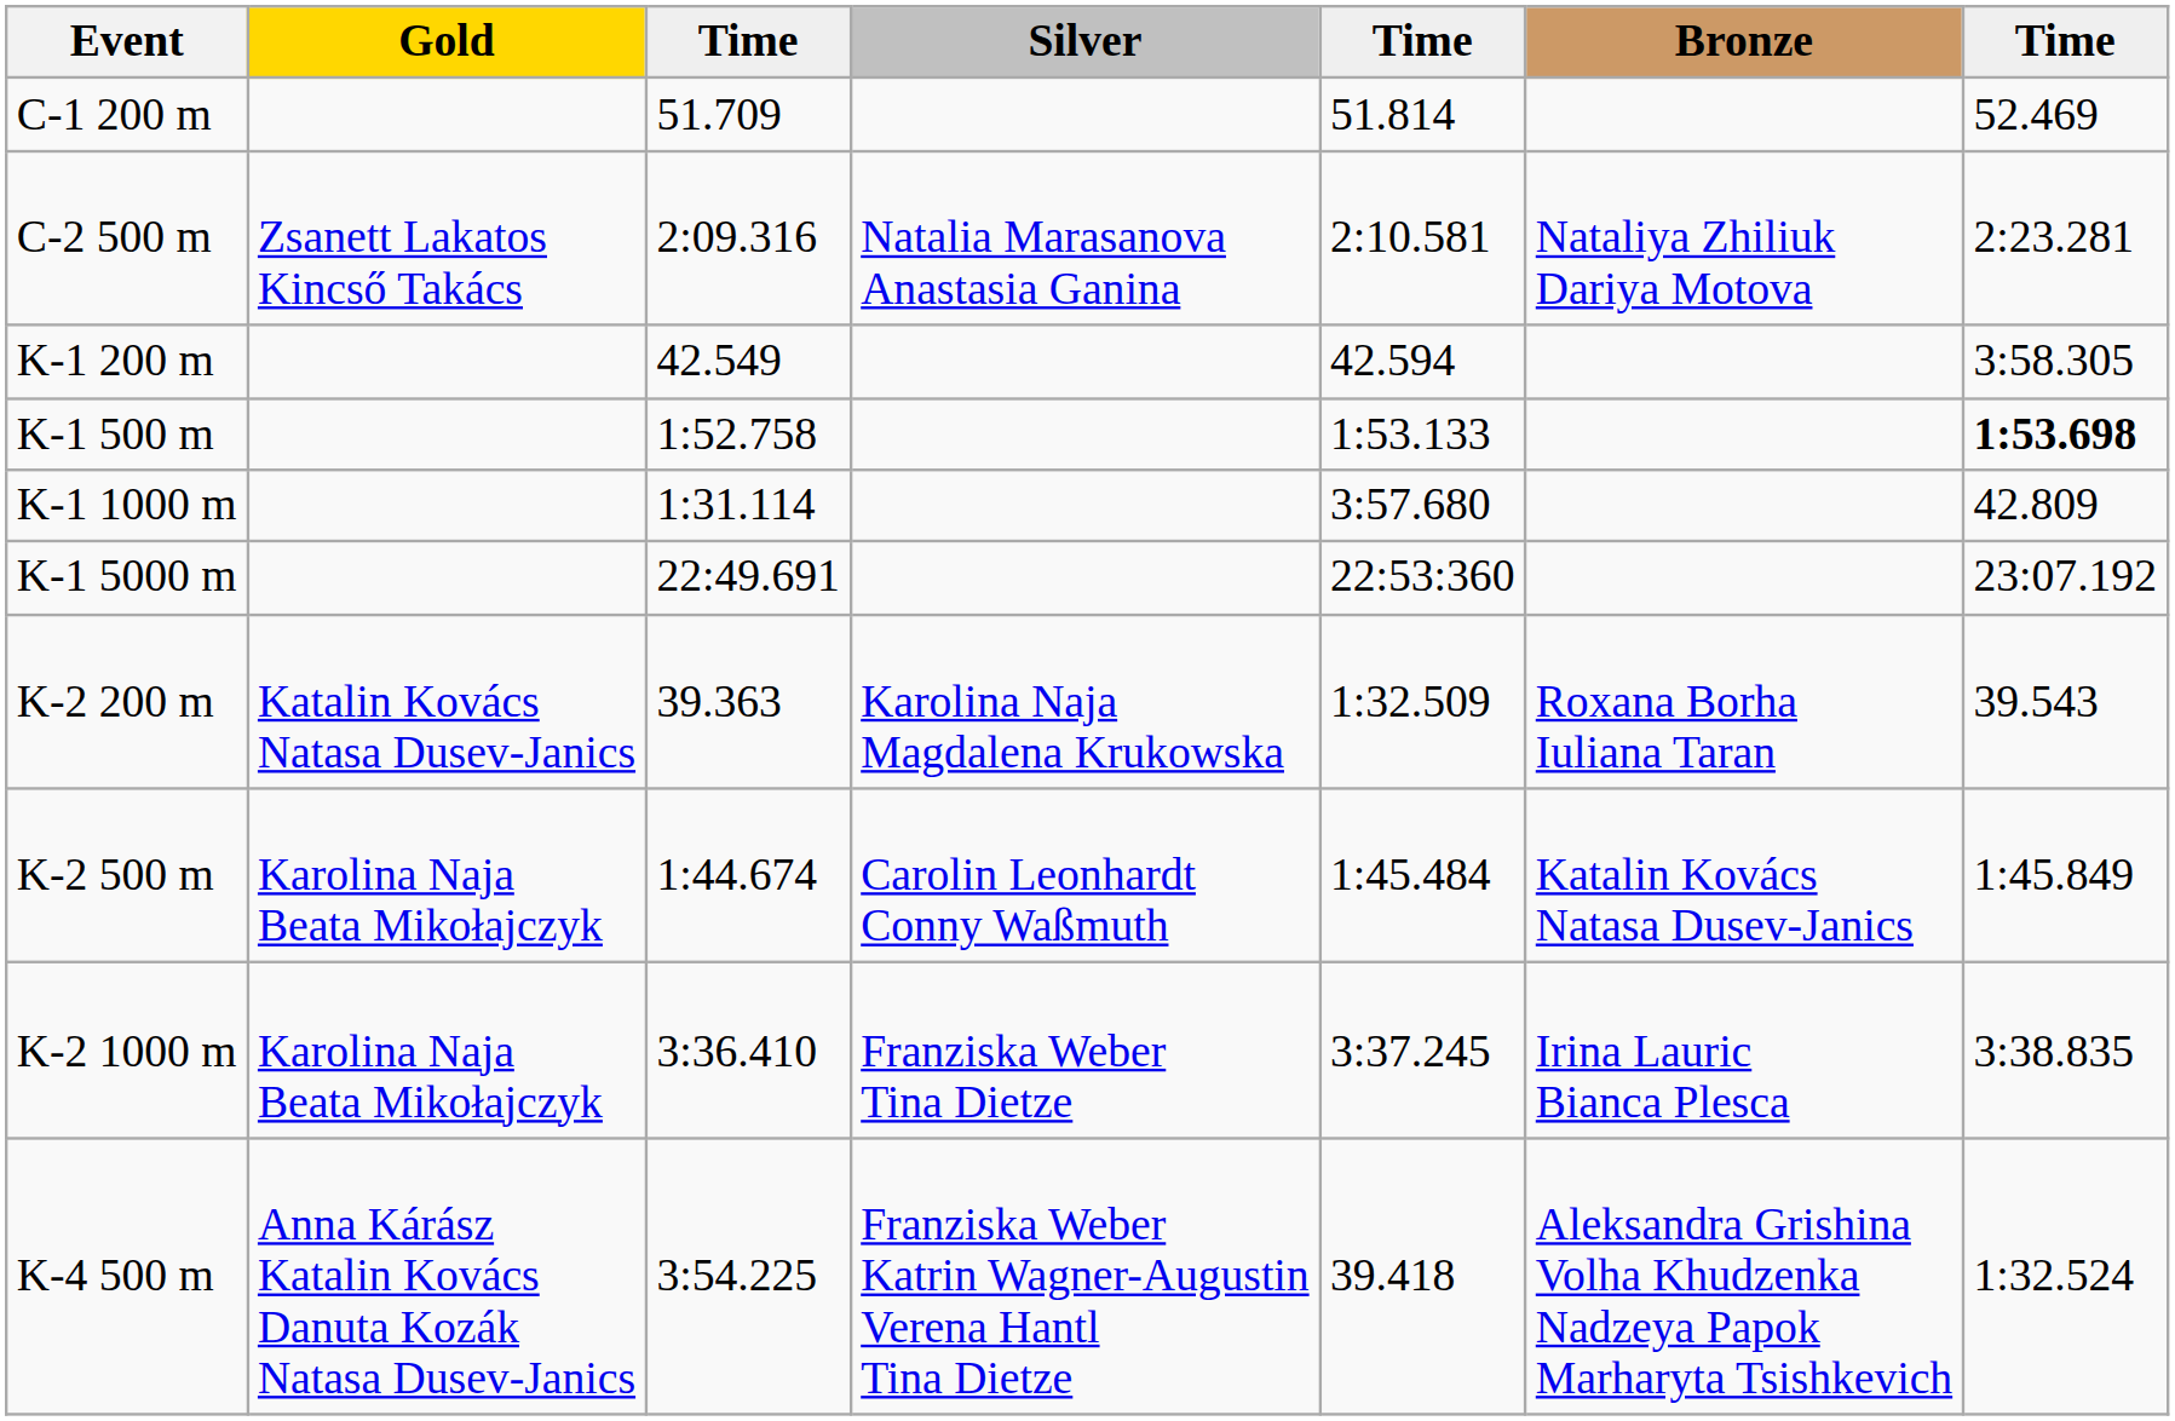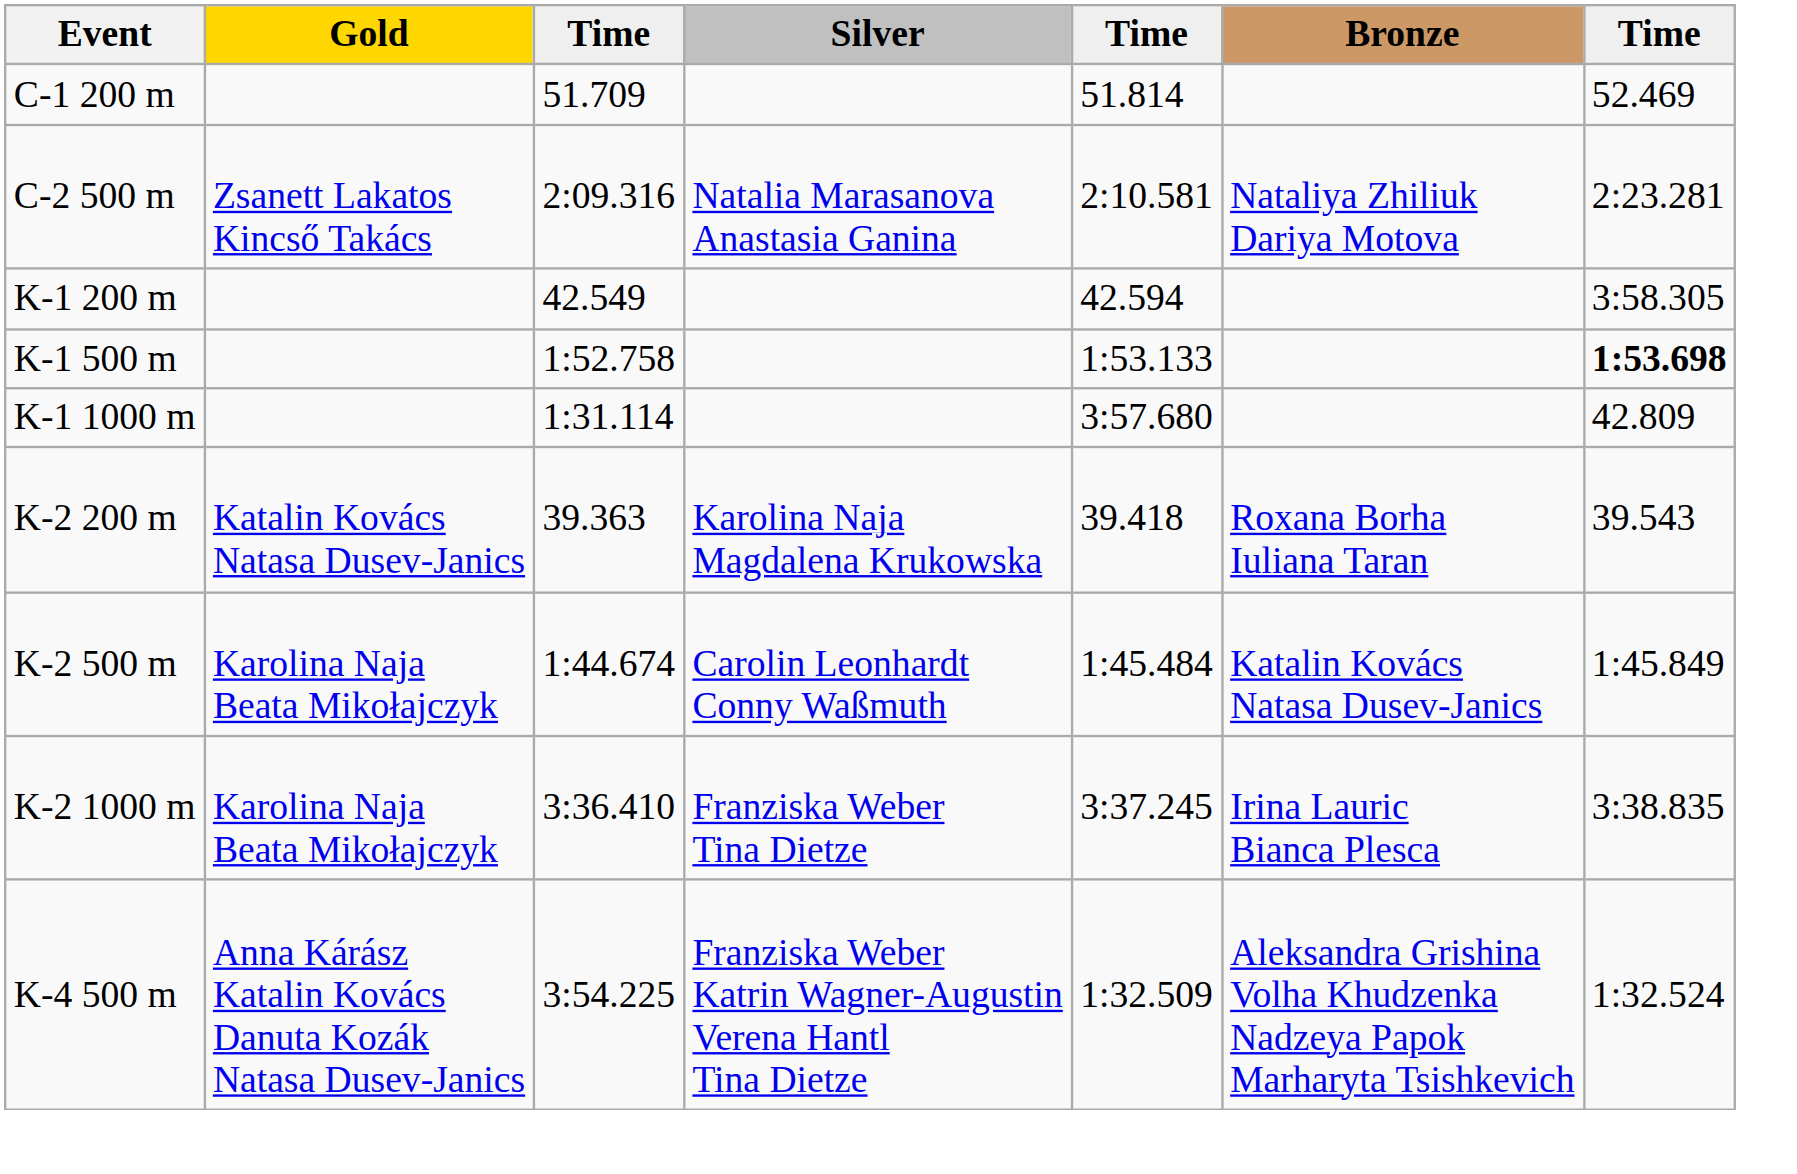 <table class="wikitable">
 <tr>
 <th>Event</th>
 <td align=center bgcolor="gold"><strong>Gold</strong></td>
 <td align=center bgcolor="EFEFEF"><strong>Time</strong></td>
 <td align=center bgcolor="silver"><strong>Silver</strong></td>
 <td align=center bgcolor="EFEFEF"><strong>Time</strong></td>
 <td align=center bgcolor="CC9966"><strong>Bronze</strong></td>
 <td align=center bgcolor="EFEFEF"><strong>Time</strong></td>
 </tr>
 <tr>
 <td>C-1 200 m</td>
 <td></td>
 <td>51.709</td>
 <td></td>
 <td>51.814</td>
 <td></td>
 <td>52.469</td>
 </tr>
 <tr>
 <td>C-2 500 m</td>
 <td><br><a href='#'>Zsanett Lakatos</a><br><a href='#'>Kincső Takács</a></td>
 <td>2:09.316</td>
 <td><br><a href='#'>Natalia Marasanova</a><br><a href='#'>Anastasia Ganina</a></td>
 <td>2:10.581</td>
 <td><br><a href='#'>Nataliya Zhiliuk</a><br><a href='#'>Dariya Motova</a></td>
 <td>2:23.281</td>
 </tr>
 <tr>
 <td>K-1 200 m</td>
 <td></td>
 <td>42.549</td>
 <td></td>
 <td>42.594</td>
 <td></td>
 <td>3:58.305</td>
 </tr>
 <tr>
 <td>K-1 500 m</td>
 <td></td>
 <td>1:52.758</td>
 <td></td>
 <td>1:53.133</td>
 <td></td>
 <td><strong>1:53.698</strong></td>
 </tr>
 <tr>
 <td>K-1 1000 m</td>
 <td></td>
 <td>1:31.114</td>
 <td></td>
 <td>3:57.680</td>
 <td></td>
 <td>42.809</td>
 </tr>
 <tr>
-<td>K-1 5000 m</td>
-<td></td>
-<td>22:49.691</td>
-<td></td>
-<td>22:53:360</td>
-<td></td>
-<td>23:07.192</td>
-</tr>
-<tr>
 <td>K-2 200 m</td>
 <td><br><a href='#'>Katalin Kovács</a><br><a href='#'>Natasa Dusev-Janics</a></td>
 <td>39.363</td>
 <td><br><a href='#'>Karolina Naja</a><br><a href='#'>Magdalena Krukowska</a></td>
-<td>1:32.509</td>
+<td>39.418</td>
 <td><br><a href='#'>Roxana Borha</a><br><a href='#'>Iuliana Taran</a></td>
 <td>39.543</td>
 </tr>
 <tr>
 <td>K-2 500 m</td>
 <td><br><a href='#'>Karolina Naja</a><br><a href='#'>Beata Mikołajczyk</a></td>
 <td>1:44.674</td>
 <td><br><a href='#'>Carolin Leonhardt</a><br><a href='#'>Conny Waßmuth</a></td>
 <td>1:45.484</td>
 <td><br><a href='#'>Katalin Kovács</a><br><a href='#'>Natasa Dusev-Janics</a></td>
 <td>1:45.849</td>
 </tr>
 <tr>
 <td>K-2 1000 m</td>
 <td><br><a href='#'>Karolina Naja</a><br><a href='#'>Beata Mikołajczyk</a></td>
 <td>3:36.410</td>
 <td><br><a href='#'>Franziska Weber</a><br><a href='#'>Tina Dietze</a></td>
 <td>3:37.245</td>
 <td><br><a href='#'>Irina Lauric</a><br><a href='#'>Bianca Plesca</a></td>
 <td>3:38.835</td>
 </tr>
 <tr>
 <td>K-4 500 m</td>
 <td><br><a href='#'>Anna Kárász</a><br><a href='#'>Katalin Kovács</a><br><a href='#'>Danuta Kozák</a><br><a href='#'>Natasa Dusev-Janics</a></td>
 <td>3:54.225</td>
 <td><br><a href='#'>Franziska Weber</a><br><a href='#'>Katrin Wagner-Augustin</a><br><a href='#'>Verena Hantl</a><br><a href='#'>Tina Dietze</a></td>
-<td>39.418</td>
+<td>1:32.509</td>
 <td><br><a href='#'>Aleksandra Grishina</a><br><a href='#'>Volha Khudzenka</a><br><a href='#'>Nadzeya Papok</a><br><a href='#'>Marharyta Tsishkevich</a></td>
 <td>1:32.524</td>
 </tr>
 </table>
